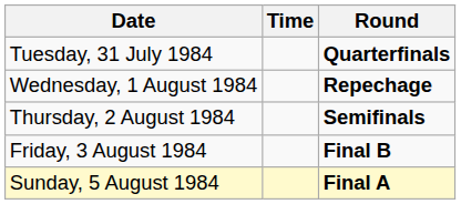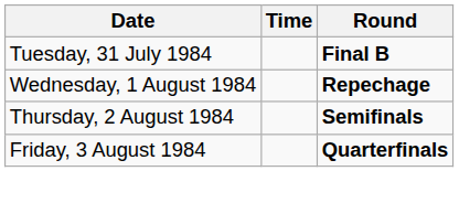 <table class="wikitable">
 <tr>
 <th>Date</th>
 <th>Time</th>
 <th>Round</th>
 </tr>
 <tr>
 <td>Tuesday, 31 July 1984</td>
 <td></td>
-<td><strong>Quarterfinals</strong></td>
+<td><strong>Final B</strong></td>
 </tr>
 <tr>
 <td>Wednesday, 1 August 1984</td>
 <td></td>
 <td><strong>Repechage</strong></td>
 </tr>
 <tr>
 <td>Thursday, 2 August 1984</td>
 <td></td>
 <td><strong>Semifinals</strong></td>
 </tr>
 <tr>
 <td>Friday, 3 August 1984</td>
 <td></td>
-<td><strong>Final B</strong></td>
-</tr>
-<tr style=background:lemonchiffon>
-<td>Sunday, 5 August 1984</td>
-<td></td>
-<td><strong>Final A</strong></td>
+<td><strong>Quarterfinals</strong></td>
 </tr>
 </table>
